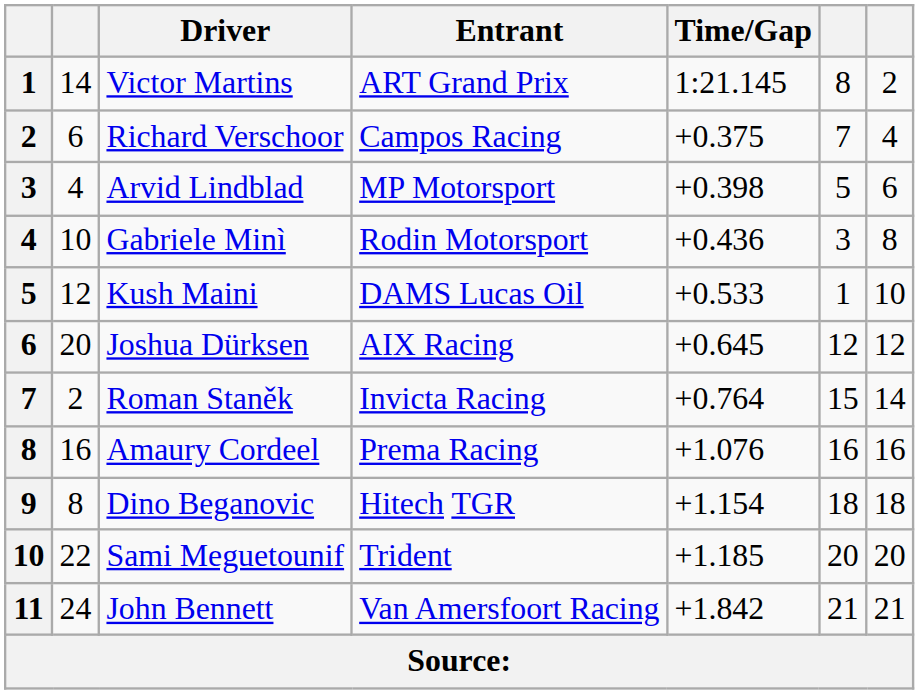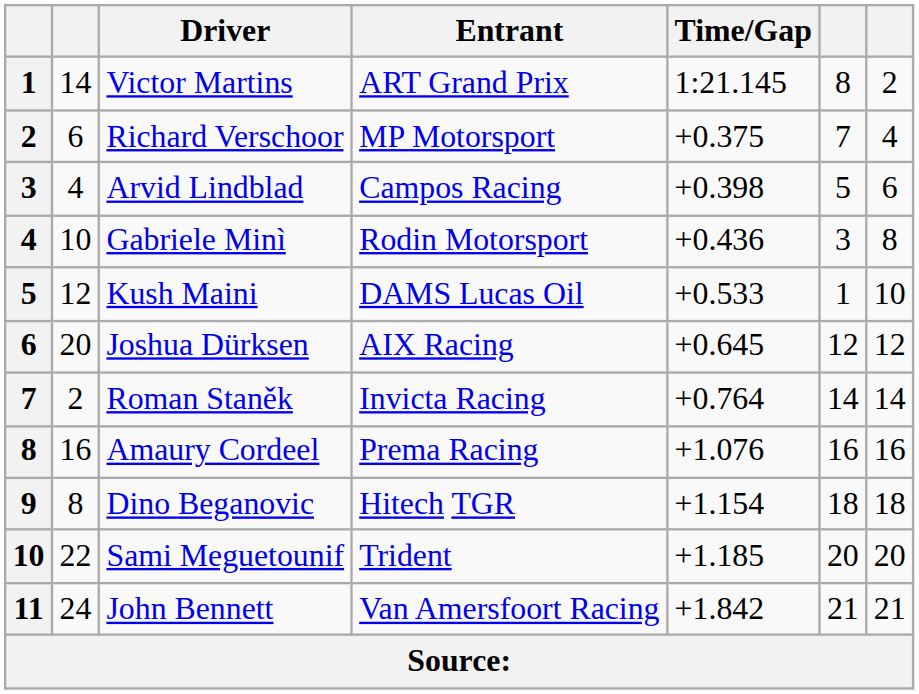 <table class="wikitable" style="font-size:85%">
 <tr>
 <th scope="col"></th>
 <th scope="col"></th>
 <th scope="col">Driver</th>
 <th scope="col">Entrant</th>
 <th scope="col">Time/Gap</th>
 <th scope="col"></th>
 <th scope="col"></th>
 </tr>
 <tr>
 <th>1</th>
 <td align="center">14</td>
 <td> <a href='#'>Victor Martins</a></td>
 <td><a href='#'>ART Grand Prix</a></td>
 <td>1:21.145</td>
 <td align="center">8</td>
 <td align="center">2</td>
 </tr>
 <tr>
 <th>2</th>
 <td align="center">6</td>
 <td> <a href='#'>Richard Verschoor</a></td>
-<td><a href='#'>Campos Racing</a></td>
+<td><a href='#'>MP Motorsport</a></td>
 <td>+0.375</td>
 <td align="center">7</td>
 <td align="center">4</td>
 </tr>
 <tr>
 <th>3</th>
 <td align="center">4</td>
 <td> <a href='#'>Arvid Lindblad</a></td>
-<td><a href='#'>MP Motorsport</a></td>
+<td><a href='#'>Campos Racing</a></td>
 <td>+0.398</td>
 <td align="center">5</td>
 <td align="center">6</td>
 </tr>
 <tr>
 <th>4</th>
 <td align="center">10</td>
 <td> <a href='#'>Gabriele Minì</a></td>
 <td><a href='#'>Rodin Motorsport</a></td>
 <td>+0.436</td>
 <td align="center">3</td>
 <td align="center">8</td>
 </tr>
 <tr>
 <th>5</th>
 <td align="center">12</td>
 <td> <a href='#'>Kush Maini</a></td>
 <td><a href='#'>DAMS Lucas Oil</a></td>
 <td>+0.533</td>
 <td align="center">1</td>
 <td align="center">10</td>
 </tr>
 <tr>
 <th>6</th>
 <td align="center">20</td>
 <td> <a href='#'>Joshua Dürksen</a></td>
 <td><a href='#'>AIX Racing</a></td>
 <td>+0.645</td>
 <td align="center">12</td>
 <td align="center">12</td>
 </tr>
 <tr>
 <th>7</th>
 <td align="center">2</td>
 <td> <a href='#'>Roman Staněk</a></td>
 <td><a href='#'>Invicta Racing</a></td>
 <td>+0.764</td>
-<td align="center">15</td>
+<td align="center">14</td>
 <td align="center">14</td>
 </tr>
 <tr>
 <th>8</th>
 <td align="center">16</td>
 <td> <a href='#'>Amaury Cordeel</a></td>
 <td><a href='#'>Prema Racing</a></td>
 <td>+1.076</td>
 <td align="center">16</td>
 <td align="center">16</td>
 </tr>
 <tr>
 <th>9</th>
 <td align="center">8</td>
 <td> <a href='#'>Dino Beganovic</a></td>
 <td><a href='#'>Hitech</a> <a href='#'>TGR</a></td>
 <td>+1.154</td>
 <td align="center">18</td>
 <td align="center">18</td>
 </tr>
 <tr>
 <th>10</th>
 <td align="center">22</td>
 <td> <a href='#'>Sami Meguetounif</a></td>
 <td><a href='#'>Trident</a></td>
 <td>+1.185</td>
 <td align="center">20</td>
 <td align="center">20</td>
 </tr>
 <tr>
 <th>11</th>
 <td align="center">24</td>
 <td> <a href='#'>John Bennett</a></td>
 <td><a href='#'>Van Amersfoort Racing</a></td>
 <td>+1.842</td>
 <td align="center">21</td>
 <td align="center">21</td>
 </tr>
 <tr>
 <th colspan="7">Source:</th>
 </tr>
 </table>
